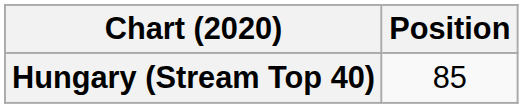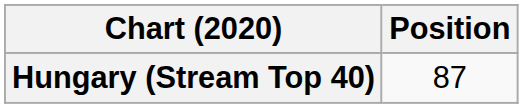 <table class="wikitable plainrowheaders" style="text-align:center">
 <tr>
 <th scope="col">Chart (2020)</th>
 <th scope="col">Position</th>
 </tr>
 <tr>
 <th scope="row">Hungary (Stream Top 40)</th>
-<td>85</td>
+<td>87</td>
 </tr>
 </table>
